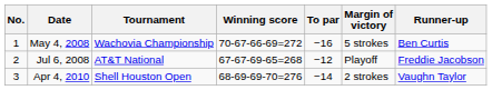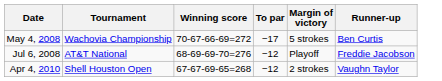 <table class="wikitable" style="font-size:95%;">
 <tr>
-<th>No.</th>
 <th>Date</th>
 <th>Tournament</th>
 <th>Winning score</th>
 <th>To par</th>
 <th>Margin of<br>victory</th>
 <th>Runner-up</th>
 </tr>
 <tr>
-<td align=center>1</td>
 <td align=right>May 4, <a href='#'>2008</a></td>
 <td><a href='#'>Wachovia Championship</a></td>
 <td>70-67-66-69=272</td>
-<td align=center>−16</td>
+<td align=center>−17</td>
 <td>5 strokes</td>
 <td> <a href='#'>Ben Curtis</a></td>
 </tr>
 <tr>
-<td align=center>2</td>
 <td align=right>Jul 6, 2008</td>
 <td><a href='#'>AT&T National</a></td>
-<td>67-67-69-65=268</td>
+<td>68-69-69-70=276</td>
 <td align=center>−12</td>
 <td>Playoff</td>
 <td> <a href='#'>Freddie Jacobson</a></td>
 </tr>
 <tr>
-<td align=center>3</td>
 <td align=right>Apr 4, <a href='#'>2010</a></td>
 <td><a href='#'>Shell Houston Open</a></td>
-<td>68-69-69-70=276</td>
-<td align=center>−14</td>
+<td>67-67-69-65=268</td>
+<td align=center>−12</td>
 <td>2 strokes</td>
 <td> <a href='#'>Vaughn Taylor</a></td>
 </tr>
 </table>
